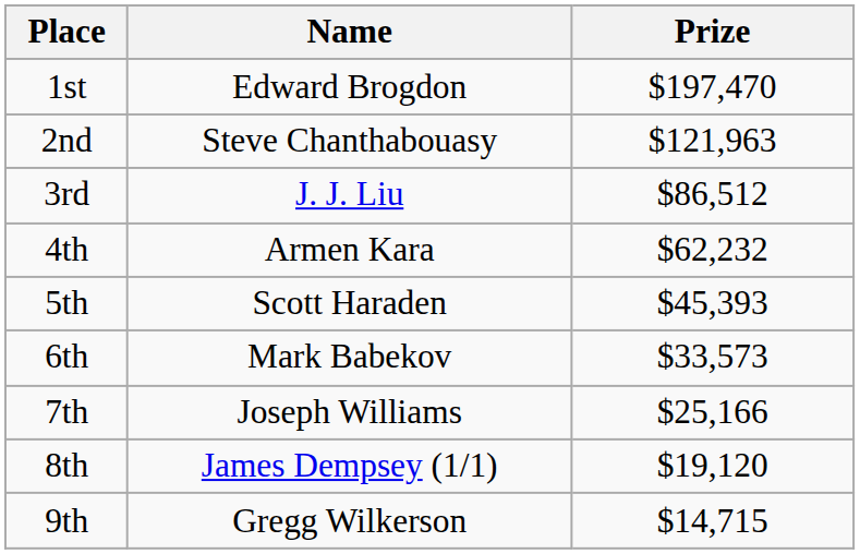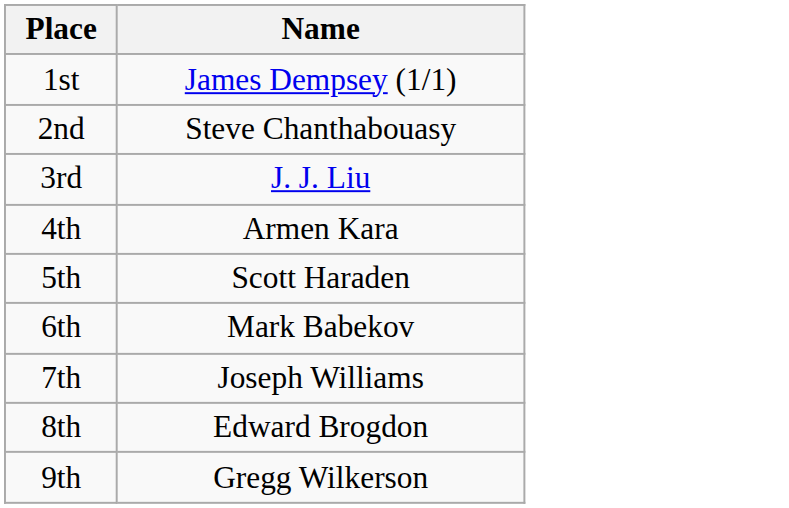 <table class="wikitable">
 <tr>
 <th width="50">Place</th>
 <th width="200">Name</th>
-<th width="125">Prize</th>
 </tr>
 <tr>
 <td align = "center">1st</td>
-<td align = "center">Edward Brogdon</td>
-<td align = "center">$197,470</td>
+<td align = "center"><a href='#'>James Dempsey</a> (1/1)</td>
 </tr>
 <tr>
 <td align = "center">2nd</td>
 <td align = "center">Steve Chanthabouasy</td>
-<td align = "center">$121,963</td>
 </tr>
 <tr>
 <td align = "center">3rd</td>
 <td align = "center"><a href='#'>J. J. Liu</a></td>
-<td align = "center">$86,512</td>
 </tr>
 <tr>
 <td align = "center">4th</td>
 <td align = "center">Armen Kara</td>
-<td align = "center">$62,232</td>
 </tr>
 <tr>
 <td align = "center">5th</td>
 <td align = "center">Scott Haraden</td>
-<td align = "center">$45,393</td>
 </tr>
 <tr>
 <td align = "center">6th</td>
 <td align = "center">Mark Babekov</td>
-<td align = "center">$33,573</td>
 </tr>
 <tr>
 <td align = "center">7th</td>
 <td align = "center">Joseph Williams</td>
-<td align = "center">$25,166</td>
 </tr>
 <tr>
 <td align = "center">8th</td>
-<td align = "center"><a href='#'>James Dempsey</a> (1/1)</td>
-<td align = "center">$19,120</td>
+<td align = "center">Edward Brogdon</td>
 </tr>
 <tr>
 <td align = "center">9th</td>
 <td align = "center">Gregg Wilkerson</td>
-<td align = "center">$14,715</td>
 </tr>
 </table>
